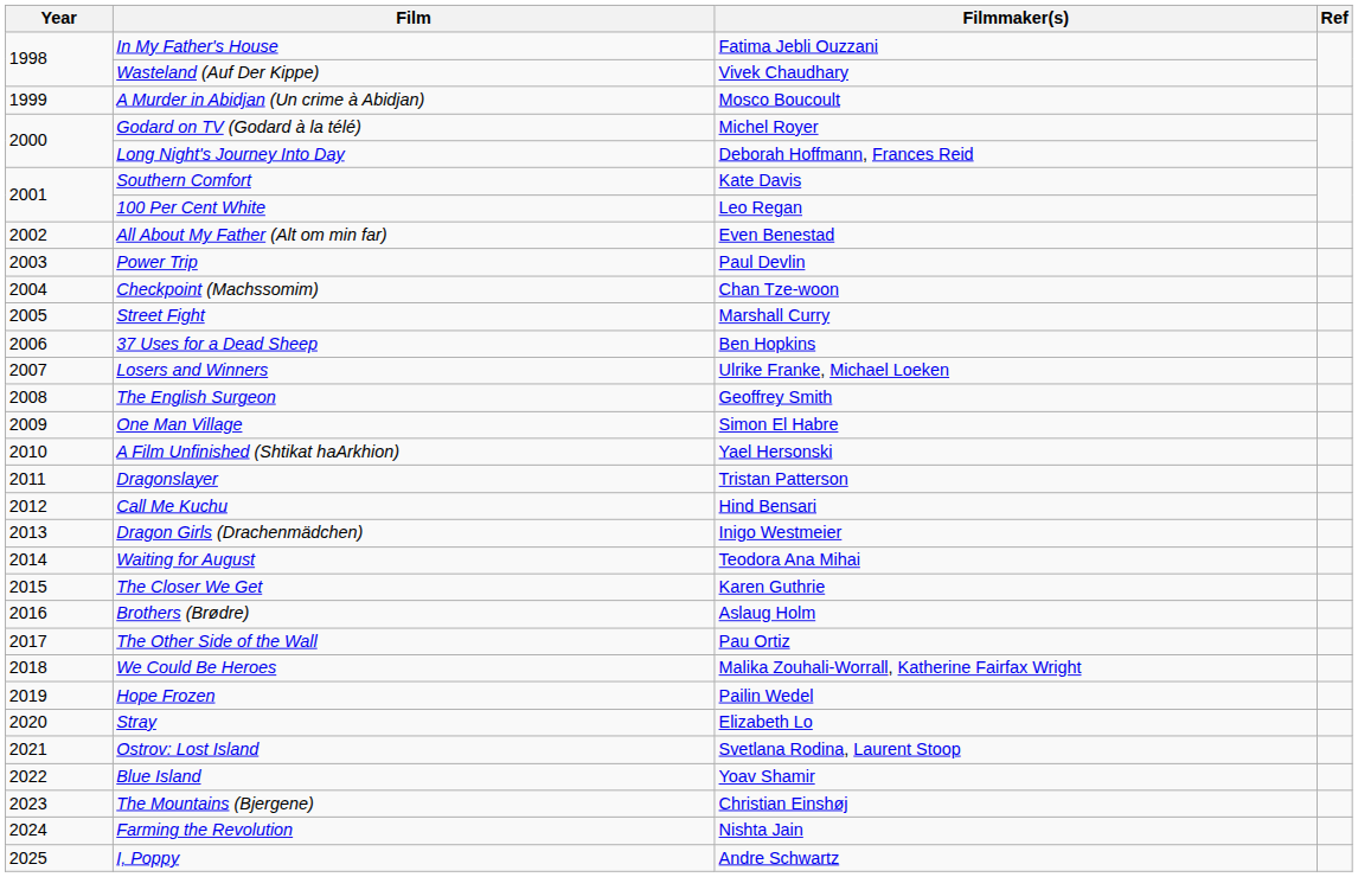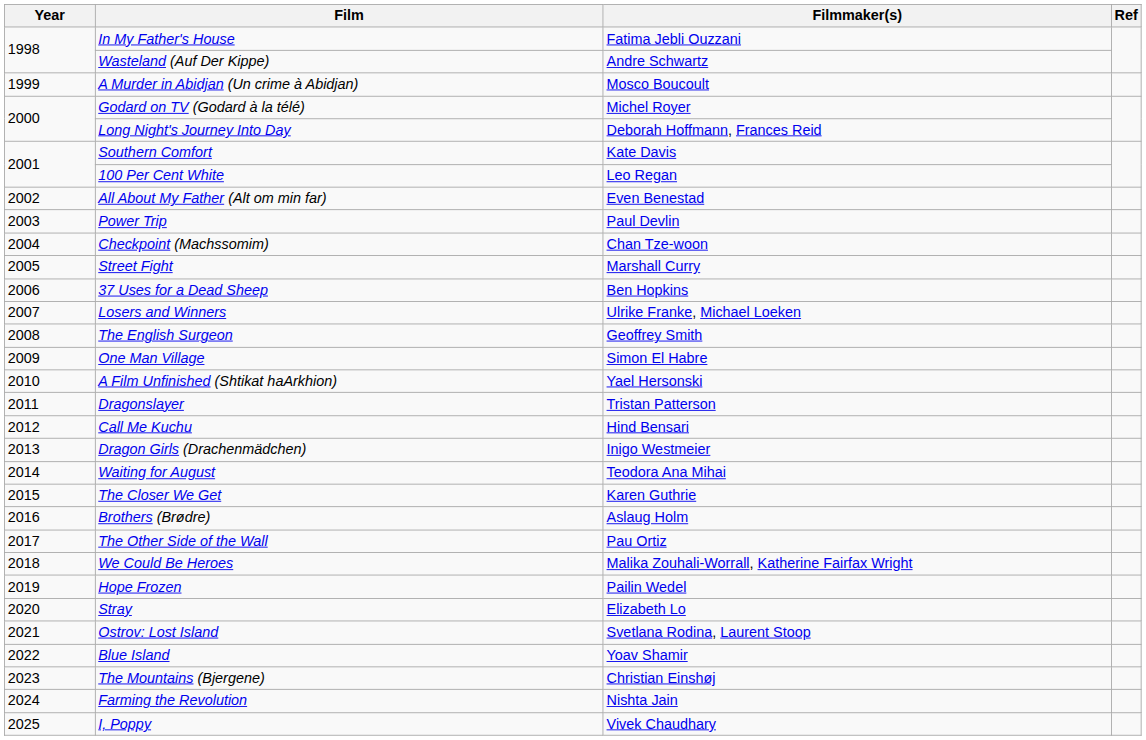 <table class = "wikitable sortable" width=100%>
 <tr>
 <th style="width:8%;">Year</th>
 <th style="width:45%;">Film</th>
 <th style="width:45%;">Filmmaker(s)</th>
 <th style="width:2%;">Ref</th>
 </tr>
 <tr>
 <td rowspan=2>1998</td>
 <td><em><a href='#'>In My Father's House</a></em></td>
 <td><a href='#'>Fatima Jebli Ouzzani</a></td>
 <td rowspan=2></td>
 </tr>
 <tr>
 <td><em><a href='#'>Wasteland</a> (Auf Der Kippe)</em></td>
-<td><a href='#'>Vivek Chaudhary</a></td>
+<td><a href='#'>Andre Schwartz</a></td>
 </tr>
 <tr>
 <td>1999</td>
 <td><em><a href='#'>A Murder in Abidjan</a> (Un crime à Abidjan)</em></td>
 <td><a href='#'>Mosco Boucoult</a></td>
 <td></td>
 </tr>
 <tr>
 <td rowspan=2>2000</td>
 <td><em><a href='#'>Godard on TV</a> (Godard à la télé)</em></td>
 <td><a href='#'>Michel Royer</a></td>
 <td rowspan=2></td>
 </tr>
 <tr>
 <td><em><a href='#'>Long Night's Journey Into Day</a></em></td>
 <td><a href='#'>Deborah Hoffmann</a>, <a href='#'>Frances Reid</a></td>
 </tr>
 <tr>
 <td rowspan=2>2001</td>
 <td><em><a href='#'>Southern Comfort</a></em> </td>
 <td><a href='#'>Kate Davis</a></td>
 <td rowspan=2></td>
 </tr>
 <tr>
 <td><em><a href='#'>100 Per Cent White</a></em> </td>
 <td><a href='#'>Leo Regan</a></td>
 </tr>
 <tr>
 <td>2002</td>
 <td><em><a href='#'>All About My Father</a> (Alt om min far)</em></td>
 <td><a href='#'>Even Benestad</a></td>
 <td></td>
 </tr>
 <tr>
 <td>2003</td>
 <td><em><a href='#'>Power Trip</a></em></td>
 <td><a href='#'>Paul Devlin</a></td>
 <td></td>
 </tr>
 <tr>
 <td>2004</td>
 <td><em><a href='#'>Checkpoint</a> (Machssomim)</em></td>
 <td><a href='#'>Chan Tze-woon</a></td>
 <td></td>
 </tr>
 <tr>
 <td>2005</td>
 <td><em><a href='#'>Street Fight</a></em></td>
 <td><a href='#'>Marshall Curry</a></td>
 <td></td>
 </tr>
 <tr>
 <td>2006</td>
 <td><em><a href='#'>37 Uses for a Dead Sheep</a></em></td>
 <td><a href='#'>Ben Hopkins</a></td>
 <td></td>
 </tr>
 <tr>
 <td>2007</td>
 <td><em><a href='#'>Losers and Winners</a></em></td>
 <td><a href='#'>Ulrike Franke</a>, <a href='#'>Michael Loeken</a></td>
 <td></td>
 </tr>
 <tr>
 <td>2008</td>
 <td><em><a href='#'>The English Surgeon</a></em></td>
 <td><a href='#'>Geoffrey Smith</a></td>
 <td></td>
 </tr>
 <tr>
 <td>2009</td>
 <td><em><a href='#'>One Man Village</a></em></td>
 <td><a href='#'>Simon El Habre</a></td>
 <td></td>
 </tr>
 <tr>
 <td>2010</td>
 <td><em><a href='#'>A Film Unfinished</a> (Shtikat haArkhion)</em></td>
 <td><a href='#'>Yael Hersonski</a></td>
 <td></td>
 </tr>
 <tr>
 <td>2011</td>
 <td><em><a href='#'>Dragonslayer</a></em></td>
 <td><a href='#'>Tristan Patterson</a></td>
 <td></td>
 </tr>
 <tr>
 <td>2012</td>
 <td><em><a href='#'>Call Me Kuchu</a></em></td>
 <td><a href='#'>Hind Bensari</a></td>
 <td></td>
 </tr>
 <tr>
 <td>2013</td>
 <td><em><a href='#'>Dragon Girls</a> (Drachenmädchen)</em></td>
 <td><a href='#'>Inigo Westmeier</a></td>
 <td></td>
 </tr>
 <tr>
 <td>2014</td>
 <td><em><a href='#'>Waiting for August</a></em></td>
 <td><a href='#'>Teodora Ana Mihai</a></td>
 <td></td>
 </tr>
 <tr>
 <td>2015</td>
 <td><em><a href='#'>The Closer We Get</a></em></td>
 <td><a href='#'>Karen Guthrie</a></td>
 <td></td>
 </tr>
 <tr>
 <td>2016</td>
 <td><em><a href='#'>Brothers</a> (Brødre)</em></td>
 <td><a href='#'>Aslaug Holm</a></td>
 <td></td>
 </tr>
 <tr>
 <td>2017</td>
 <td><em><a href='#'>The Other Side of the Wall</a></em></td>
 <td><a href='#'>Pau Ortiz</a></td>
 <td></td>
 </tr>
 <tr>
 <td>2018</td>
 <td><em><a href='#'>We Could Be Heroes</a></em></td>
 <td><a href='#'>Malika Zouhali-Worrall</a>, <a href='#'>Katherine Fairfax Wright</a></td>
 <td></td>
 </tr>
 <tr>
 <td>2019</td>
 <td><em><a href='#'>Hope Frozen</a></em></td>
 <td><a href='#'>Pailin Wedel</a></td>
 <td></td>
 </tr>
 <tr>
 <td>2020</td>
 <td><em><a href='#'>Stray</a></em></td>
 <td><a href='#'>Elizabeth Lo</a></td>
 <td></td>
 </tr>
 <tr>
 <td>2021</td>
 <td><em><a href='#'>Ostrov: Lost Island</a></em></td>
 <td><a href='#'>Svetlana Rodina</a>, <a href='#'>Laurent Stoop</a></td>
 <td></td>
 </tr>
 <tr>
 <td>2022</td>
 <td><em><a href='#'>Blue Island</a></em></td>
 <td><a href='#'>Yoav Shamir</a></td>
 <td></td>
 </tr>
 <tr>
 <td>2023</td>
 <td><em><a href='#'>The Mountains</a> (Bjergene)</em></td>
 <td><a href='#'>Christian Einshøj</a></td>
 <td></td>
 </tr>
 <tr>
 <td>2024</td>
 <td><em><a href='#'>Farming the Revolution</a></em></td>
 <td><a href='#'>Nishta Jain</a></td>
 <td></td>
 </tr>
 <tr>
 <td>2025</td>
 <td><em><a href='#'>I, Poppy</a></em></td>
-<td><a href='#'>Andre Schwartz</a></td>
+<td><a href='#'>Vivek Chaudhary</a></td>
 <td></td>
 </tr>
 </table>
